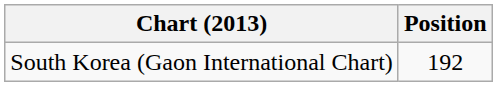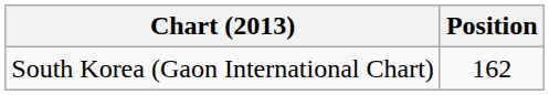 <table class="wikitable">
 <tr>
 <th scope="col">Chart (2013)</th>
 <th scope="col">Position</th>
 </tr>
 <tr>
 <td>South Korea (Gaon International Chart)</td>
-<td style="text-align:center;">192</td>
+<td style="text-align:center;">162</td>
 </tr>
 </table>
